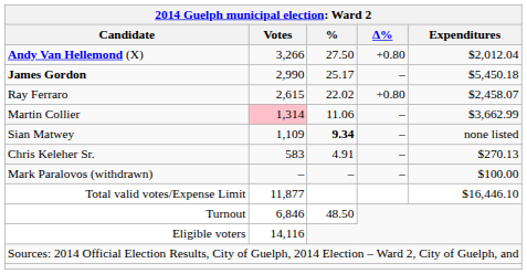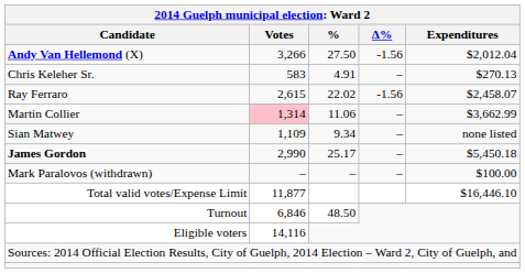 <table class="wikitable collapsible">
 <tr>
 <th colspan="5"><a href='#'>2014 Guelph municipal election</a>: Ward 2</th>
 </tr>
 <tr>
 <th>Candidate</th>
 <th>Votes</th>
 <th>%</th>
 <th><a href='#'>Δ%</a></th>
 <th>Expenditures</th>
 </tr>
 <tr>
 <td><strong><a href='#'>Andy Van Hellemond</a></strong> (X)</td>
 <td align="right">3,266</td>
 <td align="right">27.50</td>
-<td align="right">+0.80</td>
+<td align="right">-1.56</td>
 <td align="right">$2,012.04</td>
 </tr>
 <tr>
-<td><strong>James Gordon</strong></td>
-<td align="right">2,990</td>
-<td align="right">25.17</td>
+<td>Chris Keleher Sr.</td>
+<td align="right">583</td>
+<td align="right">4.91</td>
 <td align="right">–</td>
-<td align="right">$5,450.18</td>
+<td align="right">$270.13</td>
 </tr>
 <tr>
 <td>Ray Ferraro</td>
 <td align="right">2,615</td>
 <td align="right">22.02</td>
-<td align="right">+0.80</td>
+<td align="right">-1.56</td>
 <td align="right">$2,458.07</td>
 </tr>
 <tr>
 <td>Martin Collier</td>
 <td align="right" style="background: pink;">1,314</td>
 <td align="right">11.06</td>
 <td align="right">–</td>
 <td align="right">$3,662.99</td>
 </tr>
 <tr>
 <td>Sian Matwey</td>
 <td align="right">1,109</td>
-<td align="right"><strong>9.34</strong></td>
+<td align="right">9.34</td>
 <td align="right">–</td>
 <td align="right">none listed</td>
 </tr>
 <tr>
-<td>Chris Keleher Sr.</td>
-<td align="right">583</td>
-<td align="right">4.91</td>
+<td><strong>James Gordon</strong></td>
+<td align="right">2,990</td>
+<td align="right">25.17</td>
 <td align="right">–</td>
-<td align="right">$270.13</td>
+<td align="right">$5,450.18</td>
 </tr>
 <tr>
 <td>Mark Paralovos (withdrawn)</td>
 <td align="right">–</td>
 <td align="right">–</td>
 <td align="right">–</td>
 <td align="right">$100.00</td>
 </tr>
 <tr>
 <td style="text-align:right;background: white;">Total valid votes/Expense Limit</td>
 <td style="text-align:right;background: white;">11,877</td>
 <td style="text-align:right;background: white;"></td>
 <td style="text-align:right;background: white;"> </td>
 <td style="text-align:right;background: white;">$16,446.10</td>
 </tr>
 <tr>
 <td style="text-align:right;background: white;">Turnout</td>
 <td style="text-align:right;background: white;">6,846</td>
 <td style="text-align:right;background: white;">48.50</td>
 </tr>
 <tr>
 <td style="text-align:right;background: white;">Eligible voters</td>
 <td style="text-align:right;background: white;">14,116</td>
 </tr>
 <tr>
 <td colspan="5">Sources: 2014 Official Election Results, City of Guelph, 2014 Election – Ward 2, City of Guelph, and </td>
 </tr>
 <tr>
 <td colspan="5"></td>
 </tr>
 </table>
